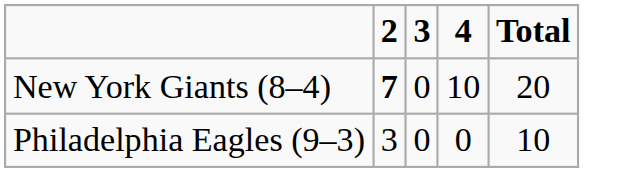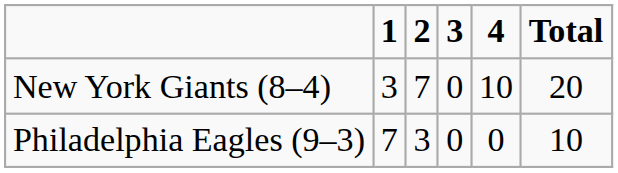 <table class="wikitable" style="text-align:center">
 <tr>
 <td></td>
+<td><strong>1</strong></td>
 <td><strong>2</strong></td>
 <td><strong>3</strong></td>
 <td><strong>4</strong></td>
 <td><strong>Total</strong></td>
 </tr>
 <tr>
 <td align="left">New York Giants (8–4)</td>
-<td><strong>7</strong></td>
+<td>3</td>
+<td>7</td>
 <td>0</td>
 <td>10</td>
 <td>20</td>
 </tr>
 <tr>
 <td align="left">Philadelphia Eagles (9–3)</td>
+<td>7</td>
 <td>3</td>
 <td>0</td>
 <td>0</td>
 <td>10</td>
 </tr>
 </table>
